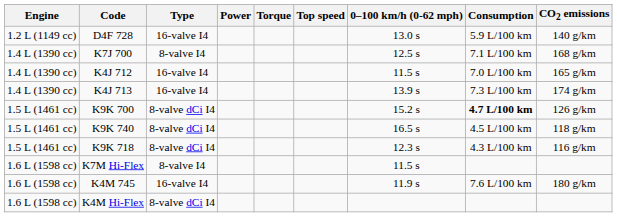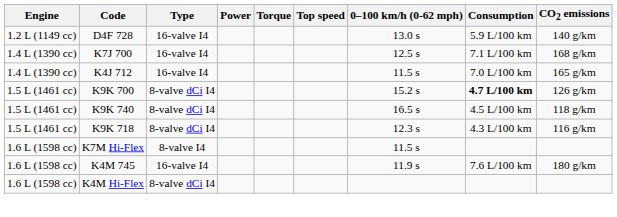 <table class="wikitable" style="text-align:center; font-size:91%;">
 <tr>
 <th>Engine</th>
 <th>Code</th>
 <th>Type</th>
 <th>Power</th>
 <th>Torque</th>
 <th>Top speed</th>
 <th>0–100 km/h (0-62 mph)</th>
 <th>Consumption</th>
 <th>CO<sub>2</sub> emissions</th>
 </tr>
 <tr>
 <td>1.2 L (1149 cc)</td>
 <td>D4F 728</td>
 <td>16-valve I4</td>
 <td></td>
 <td></td>
 <td></td>
 <td>13.0 s</td>
 <td>5.9 L/100 km</td>
 <td>140 g/km</td>
 </tr>
 <tr>
 <td>1.4 L (1390 cc)</td>
 <td>K7J 700</td>
-<td>8-valve I4</td>
+<td>16-valve I4</td>
 <td></td>
 <td></td>
 <td></td>
 <td>12.5 s</td>
 <td>7.1 L/100 km</td>
 <td>168 g/km</td>
 </tr>
 <tr>
 <td>1.4 L (1390 cc)</td>
 <td>K4J 712</td>
 <td>16-valve I4</td>
 <td></td>
 <td></td>
 <td></td>
 <td>11.5 s</td>
 <td>7.0 L/100 km</td>
 <td>165 g/km</td>
-</tr>
-<tr>
-<td>1.4 L (1390 cc)</td>
-<td>K4J 713</td>
-<td>16-valve I4</td>
-<td></td>
-<td></td>
-<td></td>
-<td>13.9 s</td>
-<td>7.3 L/100 km</td>
-<td>174 g/km</td>
 </tr>
 <tr>
 <td>1.5 L (1461 cc)</td>
 <td>K9K 700</td>
 <td>8-valve <a href='#'>dCi</a> I4</td>
 <td></td>
 <td></td>
 <td></td>
 <td>15.2 s</td>
 <td><strong>4.7 L/100 km</strong></td>
 <td>126 g/km</td>
 </tr>
 <tr>
 <td>1.5 L (1461 cc)</td>
 <td>K9K 740</td>
 <td>8-valve <a href='#'>dCi</a> I4</td>
 <td></td>
 <td></td>
 <td></td>
 <td>16.5 s</td>
 <td>4.5 L/100 km</td>
 <td>118 g/km</td>
 </tr>
 <tr>
 <td>1.5 L (1461 cc)</td>
 <td>K9K 718</td>
 <td>8-valve <a href='#'>dCi</a> I4</td>
 <td></td>
 <td></td>
 <td></td>
 <td>12.3 s</td>
 <td>4.3 L/100 km</td>
 <td>116 g/km</td>
 </tr>
 <tr>
 <td>1.6 L (1598 cc)</td>
 <td>K7M <a href='#'>Hi-Flex</a></td>
 <td>8-valve I4</td>
 <td></td>
 <td></td>
 <td></td>
 <td>11.5 s</td>
 <td></td>
 <td></td>
 </tr>
 <tr>
 <td>1.6 L (1598 cc)</td>
 <td>K4M 745</td>
 <td>16-valve I4</td>
 <td></td>
 <td></td>
 <td></td>
 <td>11.9 s</td>
 <td>7.6 L/100 km</td>
 <td>180 g/km</td>
 </tr>
 <tr>
 <td>1.6 L (1598 cc)</td>
 <td>K4M <a href='#'>Hi-Flex</a></td>
 <td>8-valve <a href='#'>dCi</a> I4</td>
 <td></td>
 <td></td>
 <td></td>
 <td></td>
 <td></td>
 <td></td>
 </tr>
 </table>
